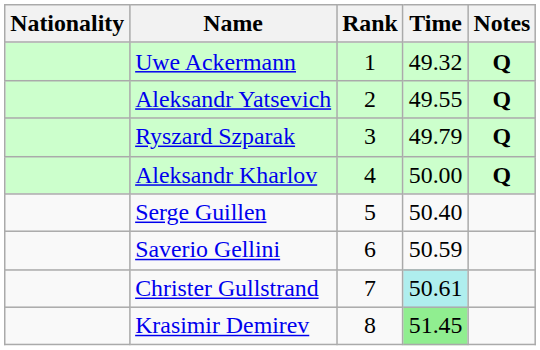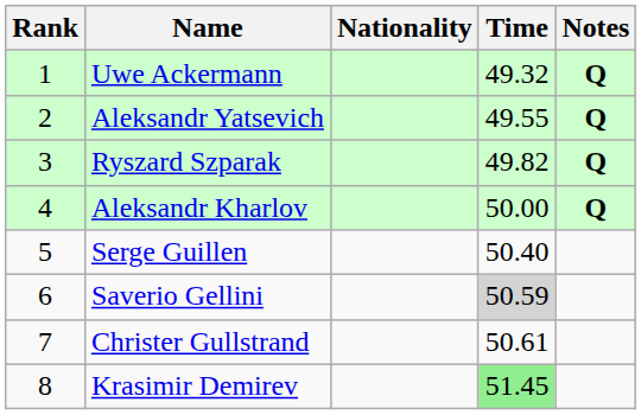 <table class="wikitable sortable" style="text-align:center">
 <tr>
+<th>Rank</th>
+<th>Name</th>
 <th>Nationality</th>
-<th>Name</th>
-<th>Rank</th>
 <th>Time</th>
 <th>Notes</th>
 </tr>
 <tr bgcolor=ccffcc>
+<td>1</td>
+<td align=left><a href='#'>Uwe Ackermann</a></td>
 <td align=left></td>
-<td align=left><a href='#'>Uwe Ackermann</a></td>
-<td>1</td>
 <td>49.32</td>
 <td><strong>Q</strong></td>
 </tr>
 <tr bgcolor=ccffcc>
+<td>2</td>
+<td align=left><a href='#'>Aleksandr Yatsevich</a></td>
 <td align=left></td>
-<td align=left><a href='#'>Aleksandr Yatsevich</a></td>
-<td>2</td>
 <td>49.55</td>
 <td><strong>Q</strong></td>
 </tr>
 <tr bgcolor=ccffcc>
+<td>3</td>
+<td align=left><a href='#'>Ryszard Szparak</a></td>
 <td align=left></td>
-<td align=left><a href='#'>Ryszard Szparak</a></td>
-<td>3</td>
-<td>49.79</td>
+<td>49.82</td>
 <td><strong>Q</strong></td>
 </tr>
 <tr bgcolor=ccffcc>
+<td>4</td>
+<td align=left><a href='#'>Aleksandr Kharlov</a></td>
 <td align=left></td>
-<td align=left><a href='#'>Aleksandr Kharlov</a></td>
-<td>4</td>
 <td>50.00</td>
 <td><strong>Q</strong></td>
 </tr>
 <tr>
+<td>5</td>
+<td align=left><a href='#'>Serge Guillen</a></td>
 <td align=left></td>
-<td align=left><a href='#'>Serge Guillen</a></td>
-<td>5</td>
 <td>50.40</td>
 <td></td>
 </tr>
 <tr>
+<td>6</td>
+<td align=left><a href='#'>Saverio Gellini</a></td>
 <td align=left></td>
-<td align=left><a href='#'>Saverio Gellini</a></td>
-<td>6</td>
-<td>50.59</td>
+<td style="background: lightgrey;">50.59</td>
 <td></td>
 </tr>
 <tr>
+<td>7</td>
+<td align=left><a href='#'>Christer Gullstrand</a></td>
 <td align=left></td>
-<td align=left><a href='#'>Christer Gullstrand</a></td>
-<td>7</td>
-<td style="background: paleturquoise;">50.61</td>
+<td>50.61</td>
 <td></td>
 </tr>
 <tr>
+<td>8</td>
+<td align=left><a href='#'>Krasimir Demirev</a></td>
 <td align=left></td>
-<td align=left><a href='#'>Krasimir Demirev</a></td>
-<td>8</td>
 <td style="background: lightgreen;">51.45</td>
 <td></td>
 </tr>
 </table>
